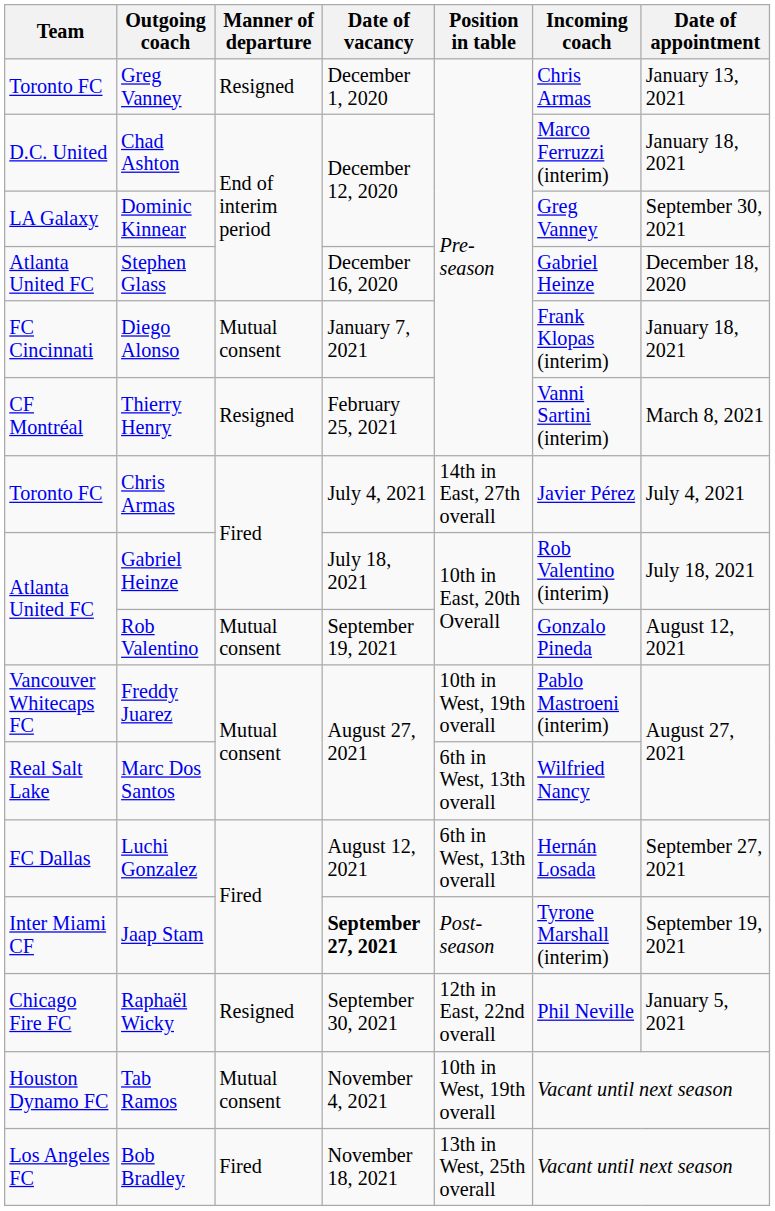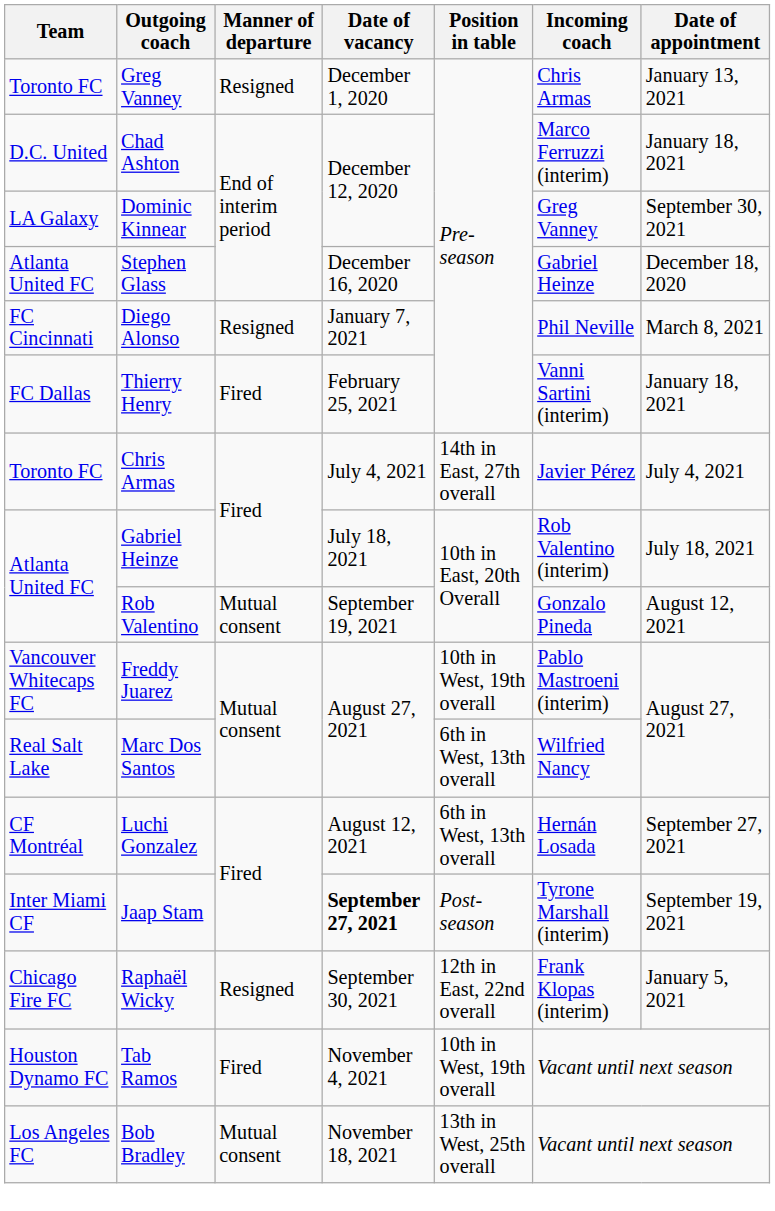 <table class="wikitable sortable">
 <tr>
 <th>Team</th>
 <th>Outgoing coach</th>
 <th>Manner of departure</th>
 <th>Date of vacancy</th>
 <th>Position in table</th>
 <th>Incoming coach</th>
 <th>Date of appointment</th>
 </tr>
 <tr>
 <td><a href='#'>Toronto FC</a></td>
 <td> <a href='#'>Greg Vanney</a></td>
 <td>Resigned</td>
 <td>December 1, 2020</td>
 <td rowspan="6"><em>Pre-season</em></td>
 <td> <a href='#'>Chris Armas</a></td>
 <td>January 13, 2021</td>
 </tr>
 <tr>
 <td><a href='#'>D.C. United</a></td>
 <td> <a href='#'>Chad Ashton</a></td>
 <td rowspan=3>End of interim period</td>
 <td rowspan=2>December 12, 2020</td>
 <td> <a href='#'>Marco Ferruzzi</a> (interim)</td>
 <td>January 18, 2021</td>
 </tr>
 <tr>
 <td><a href='#'>LA Galaxy</a></td>
 <td> <a href='#'>Dominic Kinnear</a></td>
 <td> <a href='#'>Greg Vanney</a></td>
 <td>September 30, 2021</td>
 </tr>
 <tr>
 <td><a href='#'>Atlanta United FC</a></td>
 <td> <a href='#'>Stephen Glass</a></td>
 <td>December 16, 2020</td>
 <td> <a href='#'>Gabriel Heinze</a></td>
 <td>December 18, 2020</td>
 </tr>
 <tr>
 <td><a href='#'>FC Cincinnati</a></td>
 <td> <a href='#'>Diego Alonso</a></td>
-<td>Mutual consent</td>
+<td>Resigned</td>
 <td>January 7, 2021</td>
-<td> <a href='#'>Frank Klopas</a> (interim)</td>
-<td>January 18, 2021</td>
+<td> <a href='#'>Phil Neville</a></td>
+<td>March 8, 2021</td>
 </tr>
 <tr>
-<td><a href='#'>CF Montréal</a></td>
+<td><a href='#'>FC Dallas</a></td>
 <td> <a href='#'>Thierry Henry</a></td>
-<td>Resigned</td>
+<td>Fired</td>
 <td>February 25, 2021</td>
 <td> <a href='#'>Vanni Sartini</a> (interim)</td>
-<td>March 8, 2021</td>
+<td>January 18, 2021</td>
 </tr>
 <tr>
 <td><a href='#'>Toronto FC</a></td>
 <td> <a href='#'>Chris Armas</a></td>
 <td rowspan="2">Fired</td>
 <td>July 4, 2021</td>
 <td>14th in East, 27th overall</td>
 <td> <a href='#'>Javier Pérez</a></td>
 <td>July 4, 2021</td>
 </tr>
 <tr>
 <td rowspan="2"><a href='#'>Atlanta United FC</a></td>
 <td> <a href='#'>Gabriel Heinze</a></td>
 <td>July 18, 2021</td>
 <td rowspan="2">10th in East, 20th Overall</td>
 <td> <a href='#'>Rob Valentino</a> (interim)</td>
 <td>July 18, 2021</td>
 </tr>
 <tr>
 <td> <a href='#'>Rob Valentino</a></td>
 <td>Mutual consent</td>
 <td>September 19, 2021</td>
 <td> <a href='#'>Gonzalo Pineda</a></td>
 <td>August 12, 2021</td>
 </tr>
 <tr>
 <td><a href='#'>Vancouver Whitecaps FC</a></td>
 <td> <a href='#'>Freddy Juarez</a></td>
 <td rowspan="2">Mutual consent</td>
 <td rowspan="2">August 27, 2021</td>
 <td>10th in West, 19th overall</td>
 <td> <a href='#'>Pablo Mastroeni</a> (interim)</td>
 <td rowspan="2">August 27, 2021</td>
 </tr>
 <tr>
 <td><a href='#'>Real Salt Lake</a></td>
 <td> <a href='#'>Marc Dos Santos</a></td>
 <td>6th in West, 13th overall</td>
 <td> <a href='#'>Wilfried Nancy</a></td>
 </tr>
 <tr>
-<td><a href='#'>FC Dallas</a></td>
+<td><a href='#'>CF Montréal</a></td>
 <td> <a href='#'>Luchi Gonzalez</a></td>
 <td rowspan="2">Fired</td>
 <td>August 12, 2021</td>
 <td>6th in West, 13th overall</td>
 <td> <a href='#'>Hernán Losada</a></td>
 <td>September 27, 2021</td>
 </tr>
 <tr>
 <td><a href='#'>Inter Miami CF</a></td>
 <td> <a href='#'>Jaap Stam</a></td>
 <td><strong>September 27, 2021</strong></td>
 <td><em>Post-season</em></td>
 <td> <a href='#'>Tyrone Marshall</a> (interim)</td>
 <td>September 19, 2021</td>
 </tr>
 <tr>
 <td><a href='#'>Chicago Fire FC</a></td>
 <td> <a href='#'>Raphaël Wicky</a></td>
 <td>Resigned</td>
 <td>September 30, 2021</td>
 <td>12th in East, 22nd overall</td>
-<td> <a href='#'>Phil Neville</a></td>
+<td> <a href='#'>Frank Klopas</a> (interim)</td>
 <td>January 5, 2021</td>
 </tr>
 <tr>
 <td><a href='#'>Houston Dynamo FC</a></td>
 <td> <a href='#'>Tab Ramos</a></td>
-<td>Mutual consent</td>
+<td>Fired</td>
 <td>November 4, 2021</td>
 <td>10th in West, 19th overall</td>
 <td colspan=2><em>Vacant until next season</em></td>
 </tr>
 <tr>
 <td><a href='#'>Los Angeles FC</a></td>
 <td> <a href='#'>Bob Bradley</a></td>
-<td>Fired</td>
+<td>Mutual consent</td>
 <td>November 18, 2021</td>
 <td>13th in West, 25th overall</td>
 <td colspan=2><em>Vacant until next season</em></td>
 </tr>
 </table>
